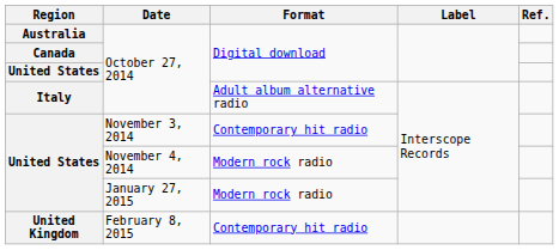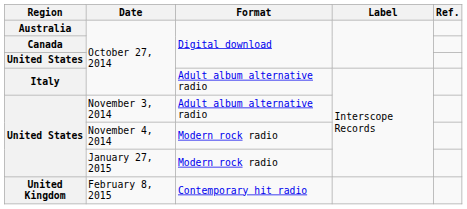 <table class="wikitable plainrowheaders">
 <tr>
 <th scope="col">Region</th>
 <th scope="col">Date</th>
 <th scope="col">Format</th>
 <th scope="col">Label</th>
 <th scope="col">Ref.</th>
 </tr>
 <tr>
 <th scope="row">Australia</th>
 <td rowspan="4">October 27, 2014</td>
 <td rowspan="3"><a href='#'>Digital download</a></td>
 <td rowspan="3"></td>
 <td style="text-align:center;"></td>
 </tr>
 <tr>
 <th scope="row">Canada</th>
 <td style="text-align:center;"></td>
 </tr>
 <tr>
 <th scope="row">United States</th>
 <td style="text-align:center;"></td>
 </tr>
 <tr>
 <th scope="row">Italy</th>
 <td><a href='#'>Adult album alternative</a> radio</td>
 <td rowspan="4">Interscope Records</td>
 <td style="text-align:center;"></td>
 </tr>
 <tr>
 <th scope="row" rowspan="3">United States</th>
 <td>November 3, 2014</td>
-<td><a href='#'>Contemporary hit radio</a></td>
+<td><a href='#'>Adult album alternative</a> radio</td>
 <td style="text-align:center;"></td>
 </tr>
 <tr>
 <td>November 4, 2014</td>
 <td><a href='#'>Modern rock</a> radio</td>
 <td style="text-align:center;"></td>
 </tr>
 <tr>
 <td>January 27, 2015</td>
 <td><a href='#'>Modern rock</a> radio</td>
 <td style="text-align:center;"></td>
 </tr>
 <tr>
 <th scope="row">United Kingdom</th>
 <td>February 8, 2015</td>
 <td><a href='#'>Contemporary hit radio</a></td>
 <td></td>
 <td style="text-align:center;"></td>
 </tr>
 </table>
